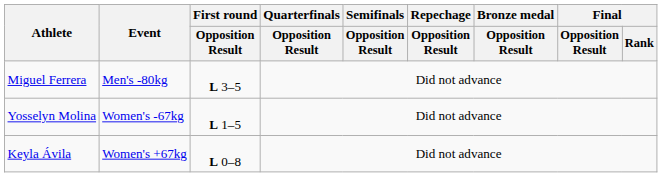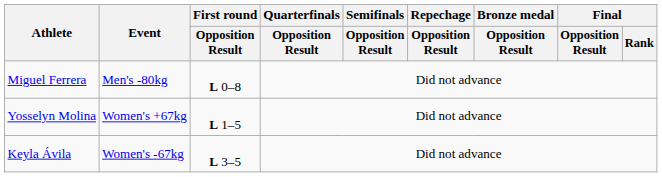 <table class="wikitable" style="font-size:90%">
 <tr>
 <th rowspan=2>Athlete</th>
 <th rowspan=2>Event</th>
 <th>First round</th>
 <th>Quarterfinals</th>
 <th>Semifinals</th>
 <th>Repechage</th>
 <th>Bronze medal</th>
 <th colspan=2>Final</th>
 </tr>
 <tr style="font-size:95%">
 <th>Opposition<br>Result</th>
 <th>Opposition<br>Result</th>
 <th>Opposition<br>Result</th>
 <th>Opposition<br>Result</th>
 <th>Opposition<br>Result</th>
 <th>Opposition<br>Result</th>
 <th>Rank</th>
 </tr>
 <tr align=center>
 <td align=left><a href='#'>Miguel Ferrera</a></td>
 <td align=left><a href='#'>Men's -80kg</a></td>
-<td align=center><br><strong>L</strong> 3–5</td>
+<td align=center><br><strong>L</strong> 0–8</td>
 <td align=center colspan=6>Did not advance</td>
 </tr>
 <tr align=center>
 <td align=left><a href='#'>Yosselyn Molina</a></td>
-<td align=left><a href='#'>Women's -67kg</a></td>
+<td align=left><a href='#'>Women's +67kg</a></td>
 <td align=center><br><strong>L</strong> 1–5</td>
 <td align=center colspan=6>Did not advance</td>
 </tr>
 <tr align=center>
 <td align=left><a href='#'>Keyla Ávila</a></td>
-<td align=left><a href='#'>Women's +67kg</a></td>
-<td align=center><br><strong>L</strong> 0–8</td>
+<td align=left><a href='#'>Women's -67kg</a></td>
+<td align=center><br><strong>L</strong> 3–5</td>
 <td align=center colspan=6>Did not advance</td>
 </tr>
 </table>
